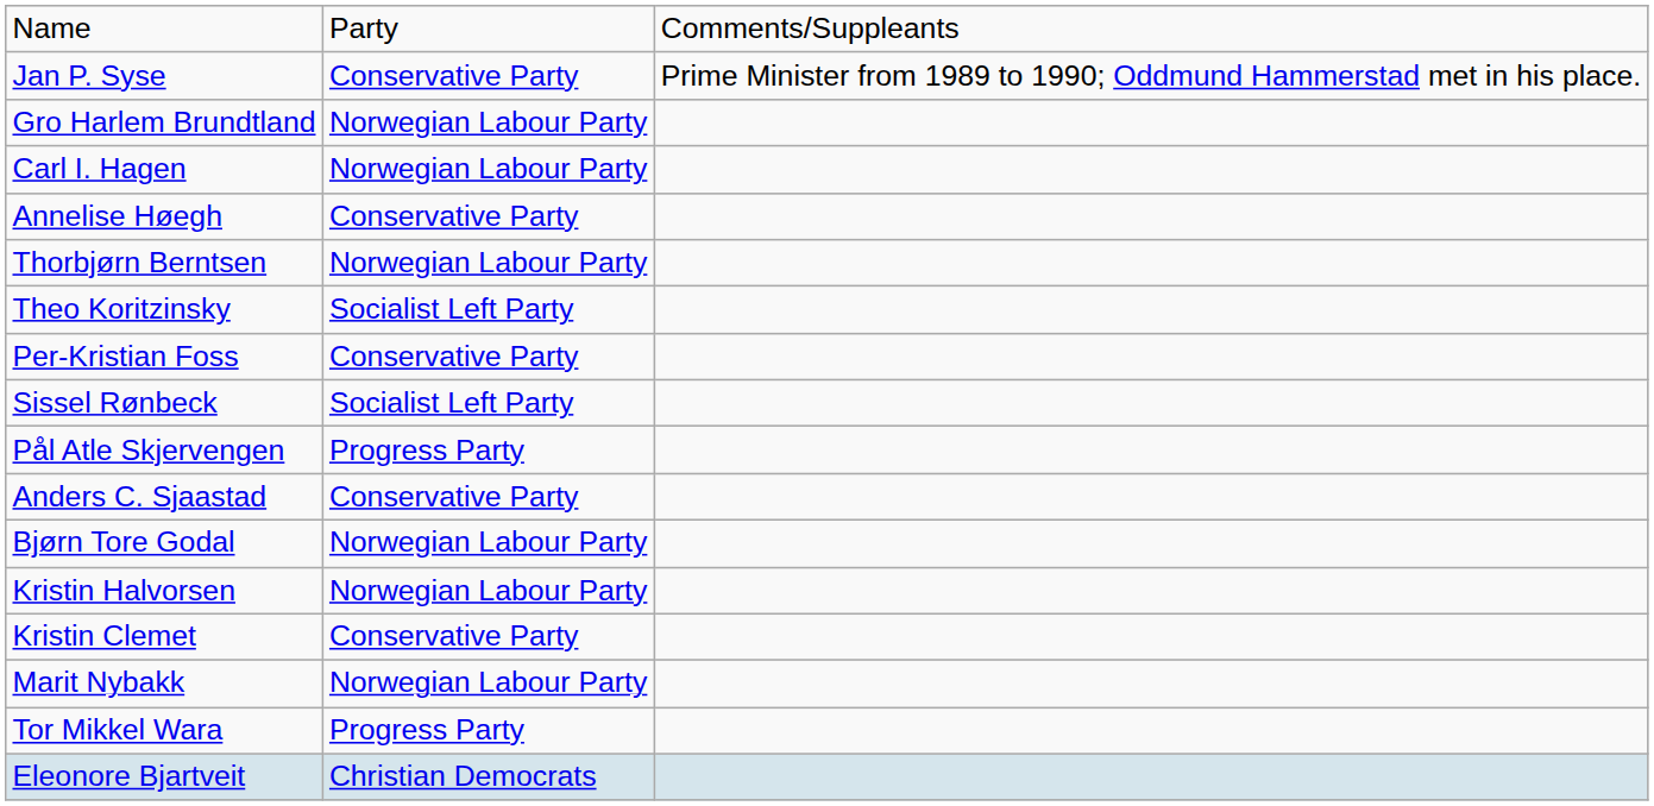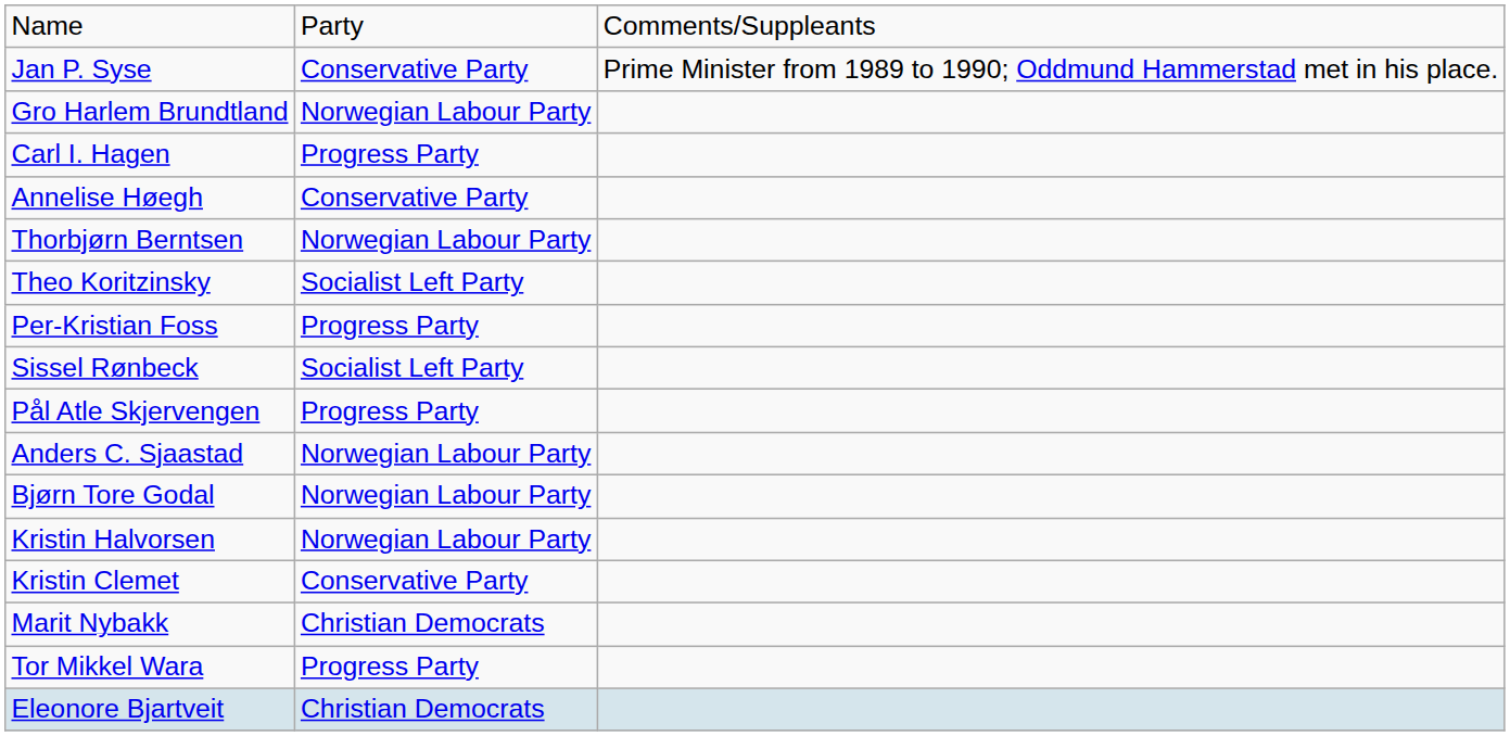 <table class="wikitable">
 <tr>
 <td>Name</td>
 <td>Party</td>
 <td>Comments/Suppleants</td>
 </tr>
 <tr>
 <td><a href='#'>Jan P. Syse</a></td>
 <td><a href='#'>Conservative Party</a></td>
 <td>Prime Minister from 1989 to 1990; <a href='#'>Oddmund Hammerstad</a> met in his place.</td>
 </tr>
 <tr>
 <td><a href='#'>Gro Harlem Brundtland</a></td>
 <td><a href='#'>Norwegian Labour Party</a></td>
 <td></td>
 </tr>
 <tr>
 <td><a href='#'>Carl I. Hagen</a></td>
-<td><a href='#'>Norwegian Labour Party</a></td>
+<td><a href='#'>Progress Party</a></td>
 <td></td>
 </tr>
 <tr>
 <td><a href='#'>Annelise Høegh</a></td>
 <td><a href='#'>Conservative Party</a></td>
 <td></td>
 </tr>
 <tr>
 <td><a href='#'>Thorbjørn Berntsen</a></td>
 <td><a href='#'>Norwegian Labour Party</a></td>
 <td></td>
 </tr>
 <tr>
 <td><a href='#'>Theo Koritzinsky</a></td>
 <td><a href='#'>Socialist Left Party</a></td>
 <td></td>
 </tr>
 <tr>
 <td><a href='#'>Per-Kristian Foss</a></td>
-<td><a href='#'>Conservative Party</a></td>
+<td><a href='#'>Progress Party</a></td>
 <td></td>
 </tr>
 <tr>
 <td><a href='#'>Sissel Rønbeck</a></td>
 <td><a href='#'>Socialist Left Party</a></td>
 <td></td>
 </tr>
 <tr>
 <td><a href='#'>Pål Atle Skjervengen</a></td>
 <td><a href='#'>Progress Party</a></td>
 <td></td>
 </tr>
 <tr>
 <td><a href='#'>Anders C. Sjaastad</a></td>
-<td><a href='#'>Conservative Party</a></td>
+<td><a href='#'>Norwegian Labour Party</a></td>
 <td></td>
 </tr>
 <tr>
 <td><a href='#'>Bjørn Tore Godal</a></td>
 <td><a href='#'>Norwegian Labour Party</a></td>
 <td></td>
 </tr>
 <tr>
 <td><a href='#'>Kristin Halvorsen</a></td>
 <td><a href='#'>Norwegian Labour Party</a></td>
 <td></td>
 </tr>
 <tr>
 <td><a href='#'>Kristin Clemet</a></td>
 <td><a href='#'>Conservative Party</a></td>
 <td></td>
 </tr>
 <tr>
 <td><a href='#'>Marit Nybakk</a></td>
-<td><a href='#'>Norwegian Labour Party</a></td>
+<td><a href='#'>Christian Democrats</a></td>
 <td></td>
 </tr>
 <tr>
 <td><a href='#'>Tor Mikkel Wara</a></td>
 <td><a href='#'>Progress Party</a></td>
 <td></td>
 </tr>
 <tr style="background:#D5E5EC">
 <td><a href='#'>Eleonore Bjartveit</a></td>
 <td><a href='#'>Christian Democrats</a></td>
 <td></td>
 </tr>
 </table>
